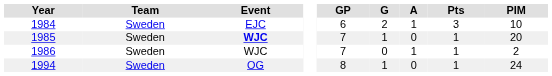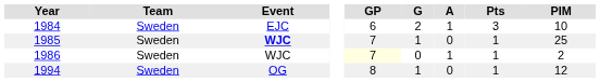 <table border="0" cellpadding="1" cellspacing="0" style="text-align:center; width:50em">
 <tr ALIGN="center" bgcolor="#e0e0e0">
 <th>Year</th>
 <th>Team</th>
 <th>Event</th>
 <th rowspan="99" bgcolor="#ffffff"> </th>
 <th>GP</th>
 <th>G</th>
 <th>A</th>
 <th>Pts</th>
 <th>PIM</th>
 </tr>
 <tr>
 <td><a href='#'>1984</a></td>
 <td><a href='#'>Sweden</a></td>
 <td><a href='#'>EJC</a></td>
 <td>6</td>
 <td>2</td>
 <td>1</td>
 <td>3</td>
 <td>10</td>
 </tr>
 <tr bgcolor="#f0f0f0">
 <td><a href='#'>1985</a></td>
 <td>Sweden</td>
 <td><strong><a href='#'>WJC</a></strong></td>
 <td>7</td>
 <td>1</td>
 <td>0</td>
 <td>1</td>
-<td>20</td>
+<td>25</td>
 </tr>
 <tr>
 <td><a href='#'>1986</a></td>
 <td>Sweden</td>
 <td>WJC</td>
-<td>7</td>
+<td style="background: lightyellow;">7</td>
 <td>0</td>
 <td>1</td>
 <td>1</td>
 <td>2</td>
 </tr>
 <tr bgcolor="#f0f0f0">
 <td><a href='#'>1994</a></td>
 <td><a href='#'>Sweden</a></td>
 <td><a href='#'>OG</a></td>
 <td>8</td>
 <td>1</td>
 <td>0</td>
 <td>1</td>
-<td>24</td>
+<td>12</td>
 </tr>
 </table>
